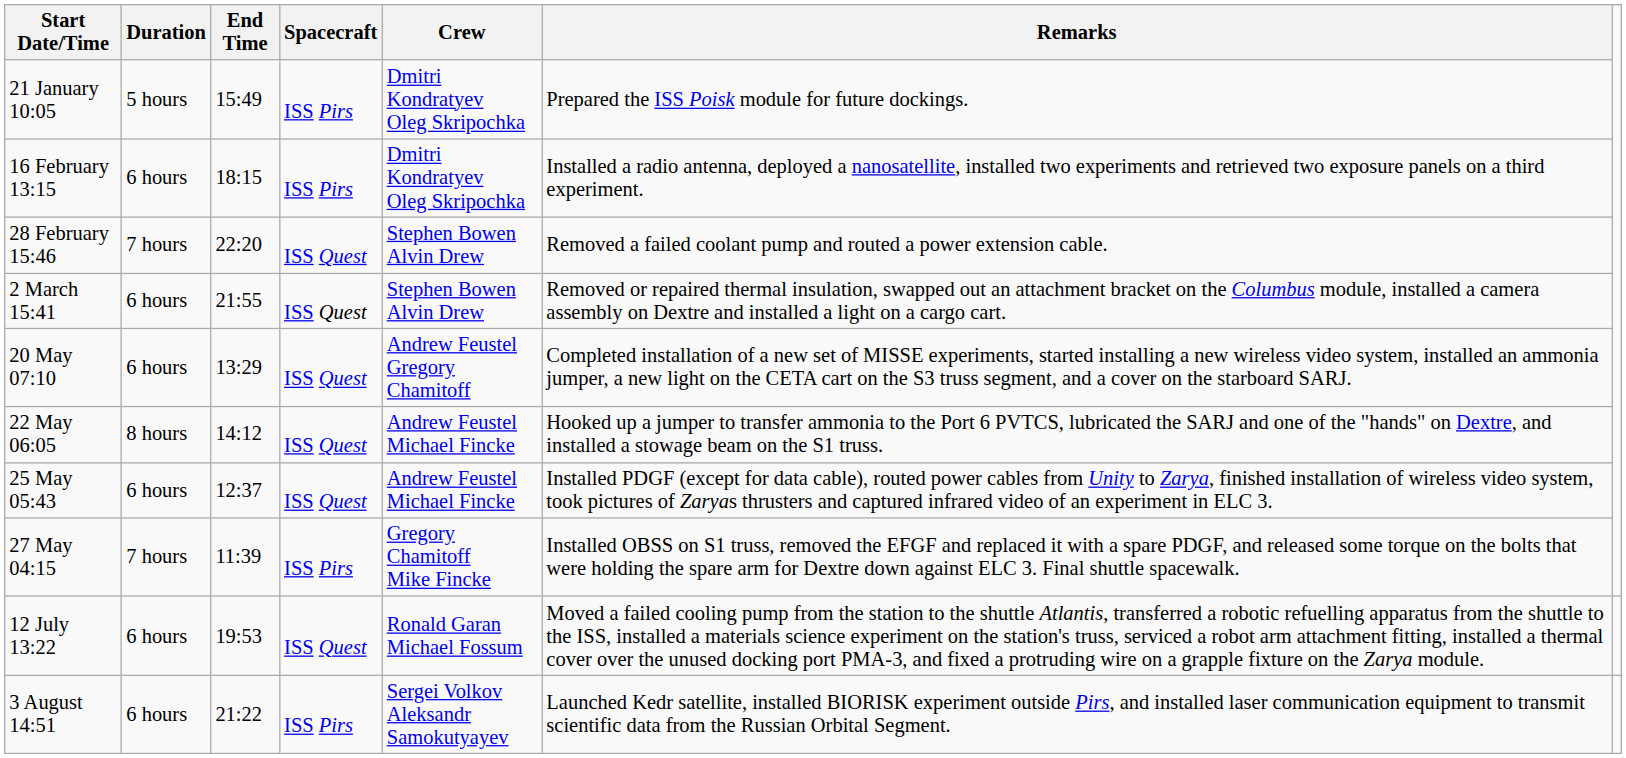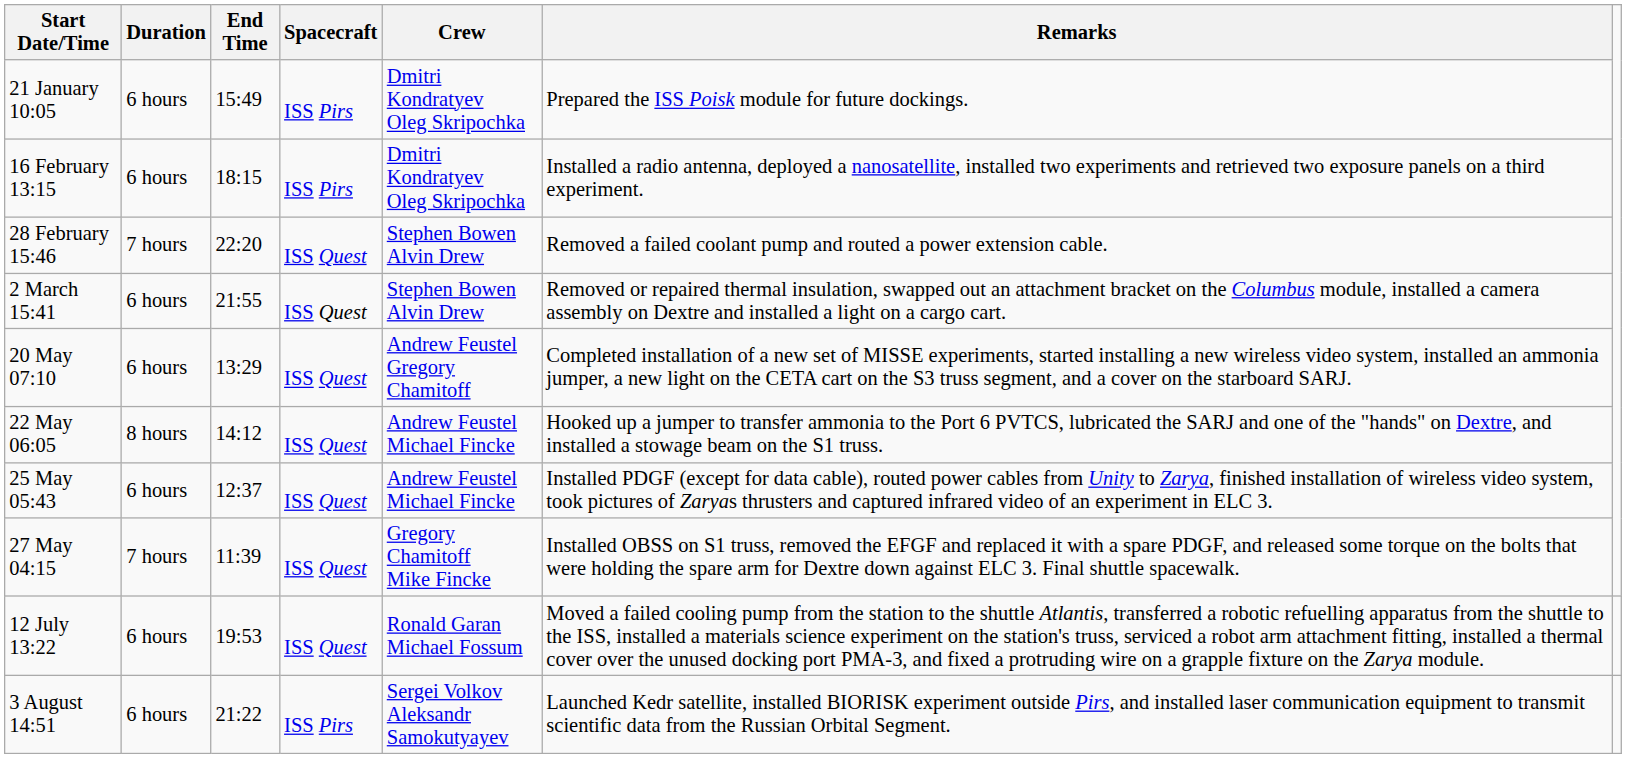 <table class="wikitable" style="width:100%;">
 <tr>
 <th>Start Date/Time</th>
 <th>Duration</th>
 <th>End Time</th>
 <th>Spacecraft</th>
 <th>Crew</th>
 <th>Remarks</th>
 </tr>
 <tr>
 <td>21 January<br>10:05</td>
-<td>5 hours<br></td>
+<td>6 hours<br></td>
 <td>15:49</td>
 <td><br><a href='#'>ISS</a> <em><a href='#'>Pirs</a></em></td>
 <td> <a href='#'>Dmitri Kondratyev</a><br> <a href='#'>Oleg Skripochka</a></td>
 <td>Prepared the <a href='#'>ISS <em>Poisk</em></a> module for future dockings.</td>
 </tr>
 <tr>
 <td>16 February<br>13:15</td>
 <td>6 hours<br></td>
 <td>18:15</td>
 <td><br><a href='#'>ISS</a> <em><a href='#'>Pirs</a></em></td>
 <td> <a href='#'>Dmitri Kondratyev</a><br> <a href='#'>Oleg Skripochka</a></td>
 <td>Installed a radio antenna, deployed a <a href='#'>nanosatellite</a>, installed two experiments and retrieved two exposure panels on a third experiment.</td>
 </tr>
 <tr>
 <td>28 February<br>15:46</td>
 <td>7 hours<br></td>
 <td>22:20</td>
 <td><br><a href='#'>ISS</a> <em><a href='#'>Quest</a></em></td>
 <td> <a href='#'>Stephen Bowen</a><br> <a href='#'>Alvin Drew</a></td>
 <td>Removed a failed coolant pump and routed a power extension cable.</td>
 </tr>
 <tr>
 <td>2 March<br>15:41</td>
 <td>6 hours<br></td>
 <td>21:55</td>
 <td><br><a href='#'>ISS</a> <em>Quest</em></td>
 <td> <a href='#'>Stephen Bowen</a><br> <a href='#'>Alvin Drew</a></td>
 <td>Removed or repaired thermal insulation, swapped out an attachment bracket on the <em><a href='#'>Columbus</a></em> module, installed a camera assembly on Dextre and installed a light on a cargo cart.</td>
 </tr>
 <tr>
 <td>20 May<br>07:10</td>
 <td>6 hours<br></td>
 <td>13:29</td>
 <td><br><a href='#'>ISS</a> <em><a href='#'>Quest</a></em></td>
 <td> <a href='#'>Andrew Feustel</a><br> <a href='#'>Gregory Chamitoff</a></td>
 <td>Completed installation of a new set of MISSE experiments, started installing a new wireless video system, installed an ammonia jumper, a new light on the CETA cart on the S3 truss segment, and a cover on the starboard SARJ.</td>
 </tr>
 <tr>
 <td>22 May<br>06:05</td>
 <td>8 hours<br></td>
 <td>14:12</td>
 <td><br><a href='#'>ISS</a> <em><a href='#'>Quest</a></em></td>
 <td> <a href='#'>Andrew Feustel</a><br> <a href='#'>Michael Fincke</a></td>
 <td>Hooked up a jumper to transfer ammonia to the Port 6 PVTCS, lubricated the SARJ and one of the "hands" on <a href='#'>Dextre</a>, and installed a stowage beam on the S1 truss.</td>
 </tr>
 <tr>
 <td>25 May<br>05:43</td>
 <td>6 hours<br></td>
 <td>12:37</td>
 <td><br><a href='#'>ISS</a> <em><a href='#'>Quest</a></em></td>
 <td> <a href='#'>Andrew Feustel</a><br> <a href='#'>Michael Fincke</a></td>
 <td>Installed PDGF (except for data cable), routed power cables from <em><a href='#'>Unity</a></em> to <em><a href='#'>Zarya</a></em>, finished installation of wireless video system, took pictures of <em>Zarya</em>s thrusters and captured infrared video of an experiment in ELC 3.</td>
 </tr>
 <tr>
 <td>27 May<br>04:15</td>
 <td>7 hours<br></td>
 <td>11:39</td>
-<td><br><a href='#'>ISS</a> <em><a href='#'>Pirs</a></em></td>
+<td><br><a href='#'>ISS</a> <em><a href='#'>Quest</a></em></td>
 <td> <a href='#'>Gregory Chamitoff</a><br> <a href='#'>Mike Fincke</a></td>
 <td>Installed OBSS on S1 truss, removed the EFGF and replaced it with a spare PDGF, and released some torque on the bolts that were holding the spare arm for Dextre down against ELC 3. Final shuttle spacewalk.</td>
 </tr>
 <tr>
 <td>12 July<br>13:22</td>
 <td>6 hours<br></td>
 <td>19:53</td>
 <td><br><a href='#'>ISS</a> <em><a href='#'>Quest</a></em></td>
 <td> <a href='#'>Ronald Garan</a><br> <a href='#'>Michael Fossum</a></td>
 <td>Moved a failed cooling pump from the station to the shuttle <em>Atlantis</em>, transferred a robotic refuelling apparatus from the shuttle to the ISS, installed a materials science experiment on the station's truss, serviced a robot arm attachment fitting, installed a thermal cover over the unused docking port PMA-3, and fixed a protruding wire on a grapple fixture on the <em>Zarya</em> module.</td>
 <td></td>
 </tr>
 <tr>
 <td>3 August<br>14:51</td>
 <td>6 hours<br></td>
 <td>21:22</td>
 <td><br><a href='#'>ISS</a> <em><a href='#'>Pirs</a></em></td>
 <td> <a href='#'>Sergei Volkov</a><br> <a href='#'>Aleksandr Samokutyayev</a></td>
 <td>Launched Kedr satellite, installed BIORISK experiment outside <em><a href='#'>Pirs</a></em>, and installed laser communication equipment to transmit scientific data from the Russian Orbital Segment.</td>
 </tr>
 </table>
